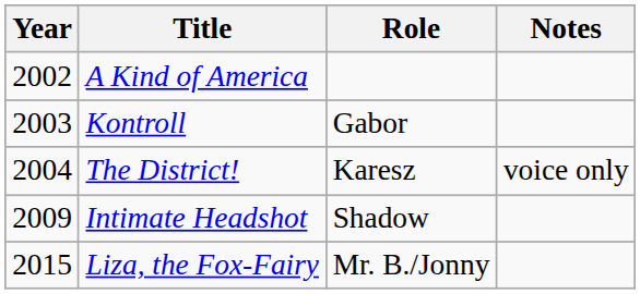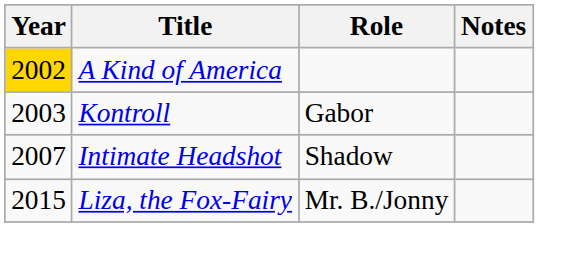 <table class="wikitable sortable">
 <tr>
 <th>Year</th>
 <th>Title</th>
 <th>Role</th>
 <th class="unsortable">Notes</th>
 </tr>
 <tr>
-<td>2002</td>
+<td style="background: gold;">2002</td>
 <td><em><a href='#'>A Kind of America</a></em></td>
 <td></td>
 <td></td>
 </tr>
 <tr>
 <td>2003</td>
 <td><em><a href='#'>Kontroll</a></em></td>
 <td>Gabor</td>
 <td></td>
 </tr>
 <tr>
-<td>2004</td>
-<td><em><a href='#'>The District!</a></em></td>
-<td>Karesz</td>
-<td>voice only</td>
-</tr>
-<tr>
-<td>2009</td>
+<td>2007</td>
 <td><em><a href='#'>Intimate Headshot</a></em></td>
 <td>Shadow</td>
 <td></td>
 </tr>
 <tr>
 <td>2015</td>
 <td><em><a href='#'>Liza, the Fox-Fairy</a></em></td>
 <td>Mr. B./Jonny</td>
 <td></td>
 </tr>
 </table>
